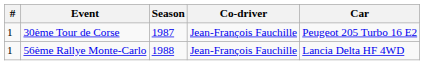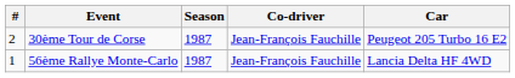 <table class="wikitable" style="font-size: 95%;">
 <tr>
 <th> # </th>
 <th>Event</th>
 <th>Season</th>
 <th>Co-driver</th>
 <th>Car</th>
 </tr>
 <tr>
-<td>1</td>
+<td>2</td>
 <td> <a href='#'>30ème Tour de Corse</a></td>
 <td><a href='#'>1987</a></td>
 <td><a href='#'>Jean-François Fauchille</a></td>
 <td><a href='#'>Peugeot 205 Turbo 16 E2</a></td>
 </tr>
 <tr>
 <td>1</td>
 <td> <a href='#'>56ème Rallye Monte-Carlo</a></td>
-<td><a href='#'>1988</a></td>
+<td><a href='#'>1987</a></td>
 <td><a href='#'>Jean-François Fauchille</a></td>
 <td><a href='#'>Lancia Delta HF 4WD</a></td>
 </tr>
 </table>
